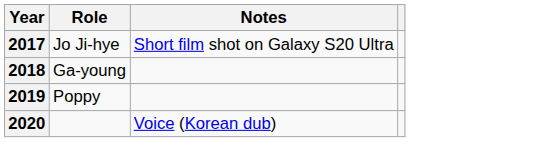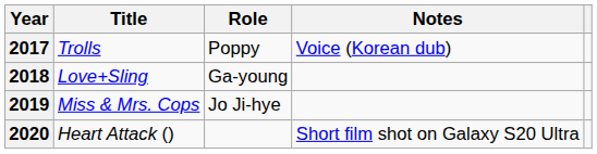 <table class="wikitable plainrowheaders sortable">
 <tr>
 <th scope="col">Year</th>
+<th scope="col">Title</th>
 <th scope="col">Role</th>
 <th scope="col">Notes</th>
 <th scope="col" class="unsortable"></th>
 </tr>
 <tr>
 <th scope="row">2017</th>
-<td>Jo Ji-hye</td>
-<td><a href='#'>Short film</a> shot on Galaxy S20 Ultra</td>
+<td><a href='#'><em>Trolls</em></a></td>
+<td>Poppy</td>
+<td><a href='#'>Voice</a> (<a href='#'>Korean dub</a>)</td>
 <td style="text-align:center"></td>
 </tr>
 <tr>
 <th scope="row">2018</th>
+<td><em><a href='#'>Love+Sling</a></em></td>
 <td>Ga-young</td>
 <td></td>
 <td style="text-align:center"></td>
 </tr>
 <tr>
 <th scope="row">2019</th>
-<td>Poppy</td>
+<td><em><a href='#'>Miss & Mrs. Cops</a></em></td>
+<td>Jo Ji-hye</td>
 <td></td>
 <td style="text-align:center"></td>
 </tr>
 <tr>
 <th scope="row">2020</th>
+<td><em>Heart Attack</em> ()</td>
 <td></td>
-<td><a href='#'>Voice</a> (<a href='#'>Korean dub</a>)</td>
+<td><a href='#'>Short film</a> shot on Galaxy S20 Ultra</td>
 <td style="text-align:center"></td>
 </tr>
 </table>
